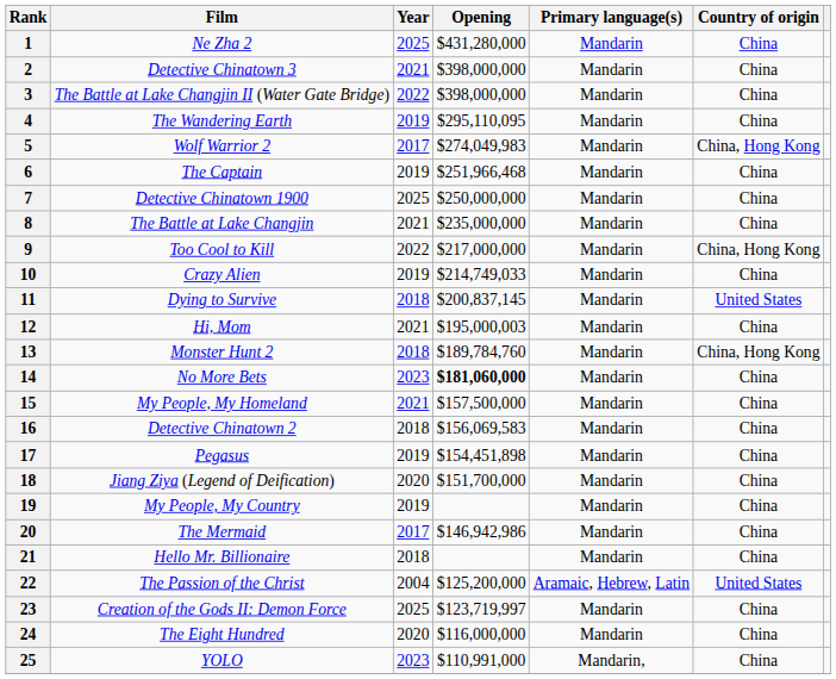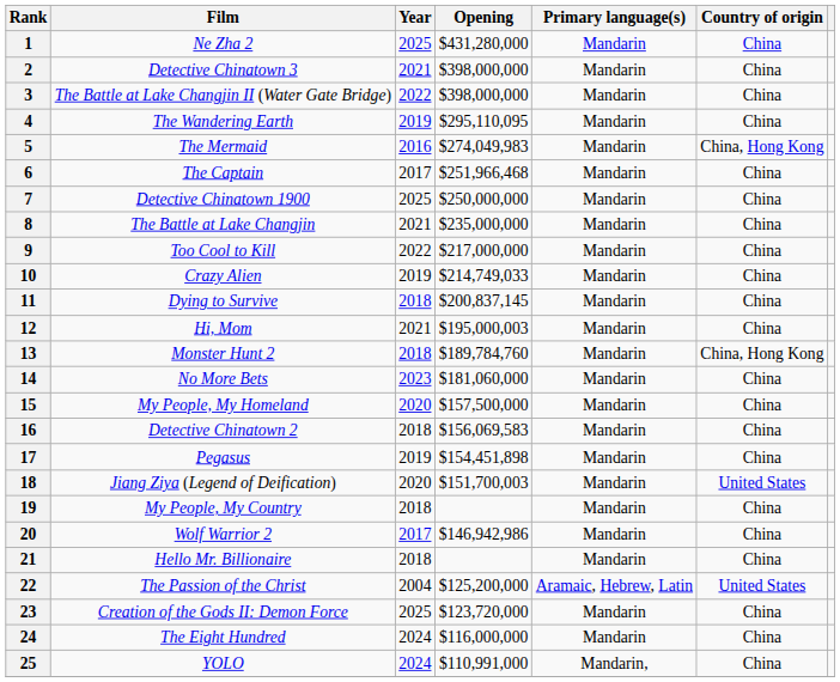 <table class="wikitable plainrowheaders sortable" style="margin:auto; margin:auto; text-align:center">
 <tr>
 <th>Rank</th>
 <th>Film</th>
 <th>Year</th>
 <th>Opening</th>
 <th>Primary language(s)</th>
 <th>Country of origin</th>
 <th></th>
 </tr>
 <tr>
 <th>1</th>
 <td><em><a href='#'>Ne Zha 2</a></em></td>
 <td><a href='#'>2025</a></td>
 <td>$431,280,000</td>
 <td><a href='#'>Mandarin</a></td>
 <td><a href='#'>China</a></td>
 <td></td>
 </tr>
 <tr>
 <th>2</th>
 <td><em><a href='#'>Detective Chinatown 3</a></em></td>
 <td><a href='#'>2021</a></td>
 <td>$398,000,000</td>
 <td>Mandarin</td>
 <td>China</td>
 <td></td>
 </tr>
 <tr>
 <th>3</th>
 <td><em><a href='#'>The Battle at Lake Changjin II</a></em> (<em>Water Gate Bridge</em>)</td>
 <td><a href='#'>2022</a></td>
 <td>$398,000,000</td>
 <td>Mandarin</td>
 <td>China</td>
 <td></td>
 </tr>
 <tr>
 <th>4</th>
 <td><em><a href='#'>The Wandering Earth</a></em></td>
 <td><a href='#'>2019</a></td>
 <td>$295,110,095</td>
 <td>Mandarin</td>
 <td>China</td>
 <td></td>
 </tr>
 <tr>
 <th>5</th>
-<td><em><a href='#'>Wolf Warrior 2</a></em></td>
-<td><a href='#'>2017</a></td>
+<td><a href='#'><em>The Mermaid</em></a></td>
+<td><a href='#'>2016</a></td>
 <td>$274,049,983</td>
 <td>Mandarin</td>
 <td>China, <a href='#'>Hong Kong</a></td>
 <td></td>
 </tr>
 <tr>
 <th>6</th>
 <td><a href='#'><em>The Captain</em></a></td>
-<td>2019</td>
+<td>2017</td>
 <td>$251,966,468</td>
 <td>Mandarin</td>
 <td>China</td>
 <td></td>
 </tr>
 <tr>
 <th>7</th>
 <td><em><a href='#'>Detective Chinatown 1900</a></em></td>
 <td>2025</td>
 <td>$250,000,000</td>
 <td>Mandarin</td>
 <td>China</td>
 <td></td>
 </tr>
 <tr>
 <th>8</th>
 <td><em><a href='#'>The Battle at Lake Changjin</a></em></td>
 <td>2021</td>
 <td>$235,000,000</td>
 <td>Mandarin</td>
 <td>China</td>
 <td></td>
 </tr>
 <tr>
 <th>9</th>
 <td><em><a href='#'>Too Cool to Kill</a></em></td>
 <td>2022</td>
 <td>$217,000,000</td>
 <td>Mandarin</td>
-<td>China, Hong Kong</td>
+<td>China</td>
 <td></td>
 </tr>
 <tr>
 <th>10</th>
 <td><em><a href='#'>Crazy Alien</a></em></td>
 <td>2019</td>
 <td>$214,749,033</td>
 <td>Mandarin</td>
 <td>China</td>
 <td></td>
 </tr>
 <tr>
 <th>11</th>
 <td><em><a href='#'>Dying to Survive</a></em></td>
 <td><a href='#'>2018</a></td>
 <td>$200,837,145</td>
 <td>Mandarin</td>
-<td><a href='#'>United States</a></td>
+<td>China</td>
 <td></td>
 </tr>
 <tr>
 <th>12</th>
 <td><em><a href='#'>Hi, Mom</a></em></td>
 <td>2021</td>
 <td>$195,000,003</td>
 <td>Mandarin</td>
 <td>China</td>
 <td></td>
 </tr>
 <tr>
 <th>13</th>
 <td><em><a href='#'>Monster Hunt 2</a></em></td>
 <td><a href='#'>2018</a></td>
 <td>$189,784,760</td>
 <td>Mandarin</td>
 <td>China, Hong Kong</td>
 <td></td>
 </tr>
 <tr>
 <th>14</th>
 <td><em><a href='#'>No More Bets</a></em></td>
 <td><a href='#'>2023</a></td>
-<td><strong>$181,060,000</strong></td>
+<td>$181,060,000</td>
 <td>Mandarin</td>
 <td>China</td>
 <td></td>
 </tr>
 <tr>
 <th>15</th>
 <td><em><a href='#'>My People, My Homeland</a></em></td>
-<td><a href='#'>2021</a></td>
+<td><a href='#'>2020</a></td>
 <td>$157,500,000</td>
 <td>Mandarin</td>
 <td>China</td>
 <td></td>
 </tr>
 <tr>
 <th>16</th>
 <td><em><a href='#'>Detective Chinatown 2</a></em></td>
 <td>2018</td>
 <td>$156,069,583</td>
 <td>Mandarin</td>
 <td>China</td>
 <td></td>
 </tr>
 <tr>
 <th>17</th>
 <td><a href='#'><em>Pegasus</em></a></td>
 <td>2019</td>
 <td>$154,451,898</td>
 <td>Mandarin</td>
 <td>China</td>
 <td></td>
 </tr>
 <tr>
 <th>18</th>
 <td><a href='#'><em>Jiang Ziya</em></a> (<em>Legend of Deification</em>)</td>
 <td>2020</td>
-<td>$151,700,000</td>
+<td>$151,700,003</td>
 <td>Mandarin</td>
-<td>China</td>
+<td><a href='#'>United States</a></td>
 <td></td>
 </tr>
 <tr>
 <th>19</th>
 <td><em><a href='#'>My People, My Country</a></em></td>
-<td>2019</td>
+<td>2018</td>
 <td></td>
 <td>Mandarin</td>
 <td>China</td>
 <td></td>
 </tr>
 <tr>
 <th>20</th>
-<td><a href='#'><em>The Mermaid</em></a></td>
+<td><em><a href='#'>Wolf Warrior 2</a></em></td>
 <td><a href='#'>2017</a></td>
 <td>$146,942,986</td>
 <td>Mandarin</td>
 <td>China</td>
 <td></td>
 </tr>
 <tr>
 <th>21</th>
 <td><em><a href='#'>Hello Mr. Billionaire</a></em></td>
 <td>2018</td>
 <td></td>
 <td>Mandarin</td>
 <td>China</td>
 <td></td>
 </tr>
 <tr>
 <th>22</th>
 <td><em><a href='#'>The Passion of the Christ</a></em></td>
 <td>2004</td>
 <td>$125,200,000</td>
 <td><a href='#'>Aramaic</a>, <a href='#'>Hebrew</a>, <a href='#'>Latin</a></td>
 <td><a href='#'>United States</a></td>
 <td></td>
 </tr>
 <tr>
 <th>23</th>
 <td><em><a href='#'>Creation of the Gods II: Demon Force</a></em></td>
 <td>2025</td>
-<td>$123,719,997</td>
+<td>$123,720,000</td>
 <td>Mandarin</td>
 <td>China</td>
 <td></td>
 </tr>
 <tr>
 <th>24</th>
 <td><em><a href='#'>The Eight Hundred</a></em></td>
-<td>2020</td>
+<td>2024</td>
 <td>$116,000,000</td>
 <td>Mandarin</td>
 <td>China</td>
 <td></td>
 </tr>
 <tr>
 <th>25</th>
 <td><em><a href='#'>YOLO</a></em></td>
-<td><a href='#'>2023</a></td>
+<td><a href='#'>2024</a></td>
 <td>$110,991,000</td>
 <td>Mandarin,</td>
 <td>China</td>
 <td></td>
 </tr>
 <tr>
 </tr>
 </table>
